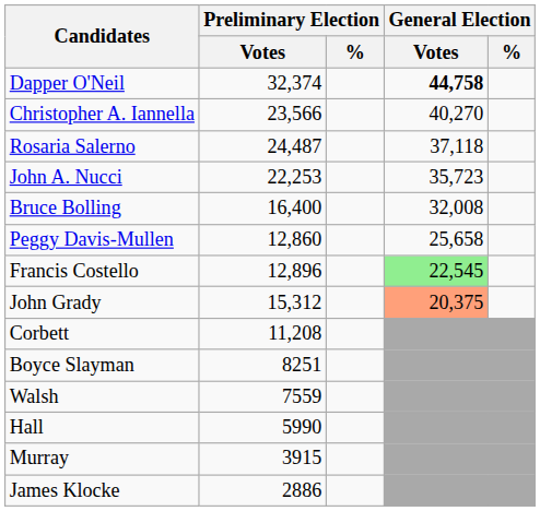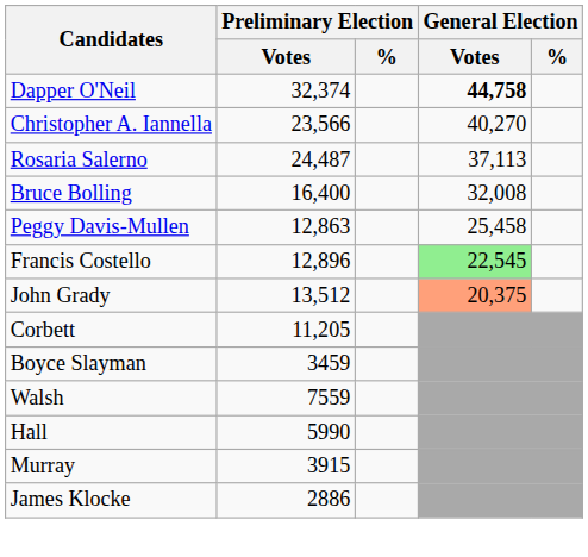 <table class=wikitable>
 <tr>
 <th colspan=1 rowspan=2><strong>Candidates</strong></th>
 <th colspan=2><strong>Preliminary Election</strong></th>
 <th colspan=2><strong>General Election</strong></th>
 </tr>
 <tr>
 <th>Votes</th>
 <th>%</th>
 <th>Votes</th>
 <th>%</th>
 </tr>
 <tr>
 <td><a href='#'>Dapper O'Neil</a></td>
 <td align="right">32,374</td>
 <td align="right"></td>
 <td align="right"><strong>44,758</strong></td>
 <td align="right"></td>
 </tr>
 <tr>
 <td><a href='#'>Christopher A. Iannella</a></td>
 <td align="right">23,566</td>
 <td align="right"></td>
 <td align="right">40,270</td>
 <td align="right"></td>
 </tr>
 <tr>
 <td><a href='#'>Rosaria Salerno</a></td>
 <td align="right">24,487</td>
 <td align="right"></td>
-<td align="right">37,118</td>
-<td align="right"></td>
-</tr>
-<tr>
-<td><a href='#'>John A. Nucci</a></td>
-<td align="right">22,253</td>
-<td align="right"></td>
-<td align="right">35,723</td>
+<td align="right">37,113</td>
 <td align="right"></td>
 </tr>
 <tr>
 <td><a href='#'>Bruce Bolling</a></td>
 <td align="right">16,400</td>
 <td align="right"></td>
 <td align="right">32,008</td>
 <td align="right"></td>
 </tr>
 <tr>
 <td><a href='#'>Peggy Davis-Mullen</a></td>
-<td align="right">12,860</td>
+<td align="right">12,863</td>
 <td align="right"></td>
-<td align="right">25,658</td>
+<td align="right">25,458</td>
 <td align="right"></td>
 </tr>
 <tr>
 <td>Francis Costello</td>
 <td align="right">12,896</td>
 <td align="right"></td>
 <td align="right" style="background: lightgreen;">22,545</td>
 <td align="right"></td>
 </tr>
 <tr>
 <td>John Grady</td>
-<td align="right">15,312</td>
+<td align="right">13,512</td>
 <td align="right"></td>
 <td align="right" style="background: lightsalmon;">20,375</td>
 <td align="right"></td>
 </tr>
 <tr>
 <td>Corbett</td>
-<td align="right">11,208</td>
+<td align="right">11,205</td>
 <td align="right"></td>
 <td colspan=2 bgcolor=darkgray> </td>
 </tr>
 <tr>
 <td>Boyce Slayman</td>
-<td align="right">8251</td>
+<td align="right">3459</td>
 <td align="right"></td>
 <td colspan=2 bgcolor=darkgray> </td>
 </tr>
 <tr>
 <td>Walsh</td>
 <td align="right">7559</td>
 <td align="right"></td>
 <td colspan=2 bgcolor=darkgray> </td>
 </tr>
 <tr>
 <td>Hall</td>
 <td align="right">5990</td>
 <td align="right"></td>
 <td colspan=2 bgcolor=darkgray> </td>
 </tr>
 <tr>
 <td>Murray</td>
 <td align="right">3915</td>
 <td align="right"></td>
 <td colspan=2 bgcolor=darkgray> </td>
 </tr>
 <tr>
 <td>James Klocke</td>
 <td align="right">2886</td>
 <td align="right"></td>
 <td colspan=2 bgcolor=darkgray> </td>
 </tr>
 </table>
